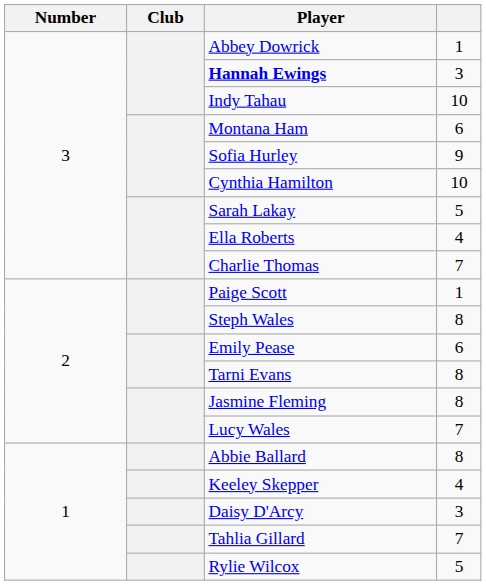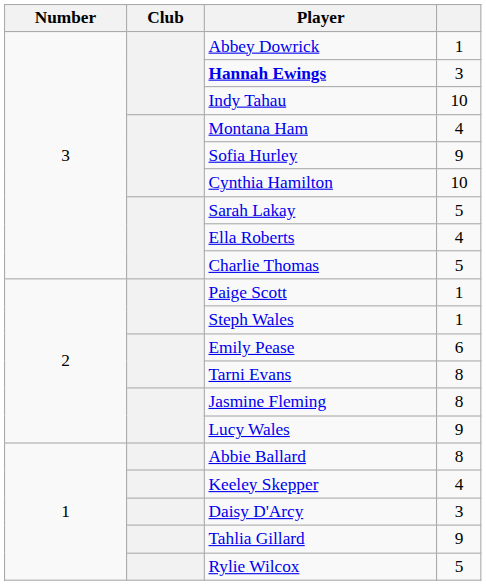 <table class="wikitable plainrowheaders" style="text-align:center; width:35%">
 <tr>
 <th>Number</th>
 <th>Club</th>
 <th>Player</th>
 <th></th>
 </tr>
 <tr>
 <td rowspan=9>3</td>
 <th scope=row rowspan=3></th>
 <td align=left><a href='#'>Abbey Dowrick</a></td>
 <td>1</td>
 </tr>
 <tr>
 <td align=left><strong><a href='#'>Hannah Ewings</a></strong></td>
 <td>3</td>
 </tr>
 <tr>
 <td align=left><a href='#'>Indy Tahau</a></td>
 <td>10</td>
 </tr>
 <tr>
 <th scope=row rowspan=3></th>
 <td align=left><a href='#'>Montana Ham</a></td>
-<td>6</td>
+<td>4</td>
 </tr>
 <tr>
 <td align=left><a href='#'>Sofia Hurley</a></td>
 <td>9</td>
 </tr>
 <tr>
 <td align=left><a href='#'>Cynthia Hamilton</a></td>
 <td>10</td>
 </tr>
 <tr>
 <th scope=row rowspan=3></th>
 <td align=left><a href='#'>Sarah Lakay</a></td>
 <td>5</td>
 </tr>
 <tr>
 <td align=left><a href='#'>Ella Roberts</a></td>
 <td>4</td>
 </tr>
 <tr>
 <td align=left><a href='#'>Charlie Thomas</a></td>
-<td>7</td>
+<td>5</td>
 </tr>
 <tr>
 <td rowspan=6>2</td>
 <th scope=row rowspan=2></th>
 <td align=left><a href='#'>Paige Scott</a></td>
 <td>1</td>
 </tr>
 <tr>
 <td align=left><a href='#'>Steph Wales</a></td>
-<td>8</td>
+<td>1</td>
 </tr>
 <tr>
 <th scope=row rowspan=2></th>
 <td align=left><a href='#'>Emily Pease</a></td>
 <td>6</td>
 </tr>
 <tr>
 <td align=left><a href='#'>Tarni Evans</a></td>
 <td>8</td>
 </tr>
 <tr>
 <th scope=row rowspan=2></th>
 <td align=left><a href='#'>Jasmine Fleming</a></td>
 <td>8</td>
 </tr>
 <tr>
 <td align=left><a href='#'>Lucy Wales</a></td>
-<td>7</td>
+<td>9</td>
 </tr>
 <tr>
 <td rowspan=5>1</td>
 <th scope=row></th>
 <td align=left><a href='#'>Abbie Ballard</a></td>
 <td>8</td>
 </tr>
 <tr>
 <th scope=row></th>
 <td align=left><a href='#'>Keeley Skepper</a></td>
 <td>4</td>
 </tr>
 <tr>
 <th scope=row></th>
 <td align=left><a href='#'>Daisy D'Arcy</a></td>
 <td>3</td>
 </tr>
 <tr>
 <th scope=row></th>
 <td align=left><a href='#'>Tahlia Gillard</a></td>
-<td>7</td>
+<td>9</td>
 </tr>
 <tr>
 <th scope=row></th>
 <td align=left><a href='#'>Rylie Wilcox</a></td>
 <td>5</td>
 </tr>
 </table>
